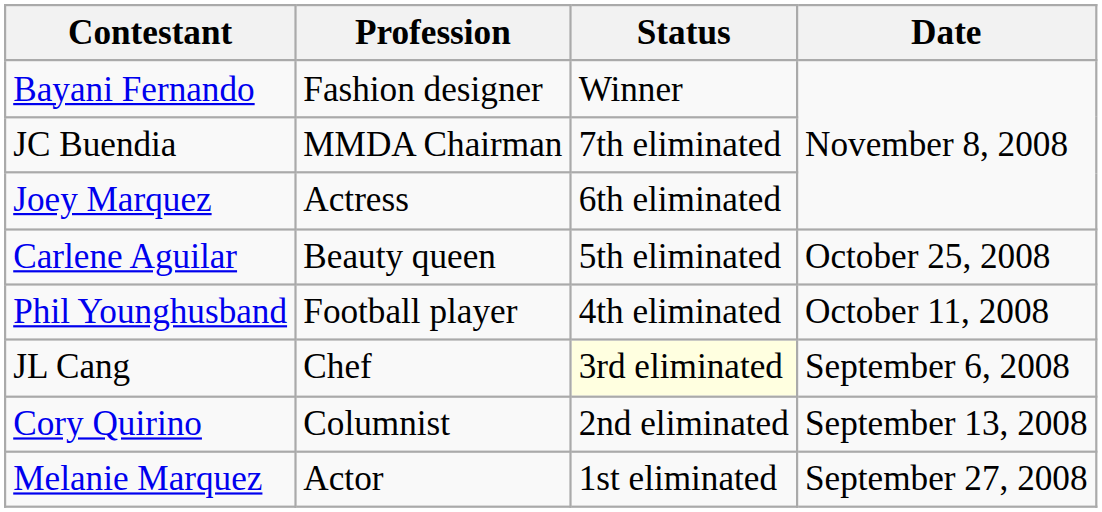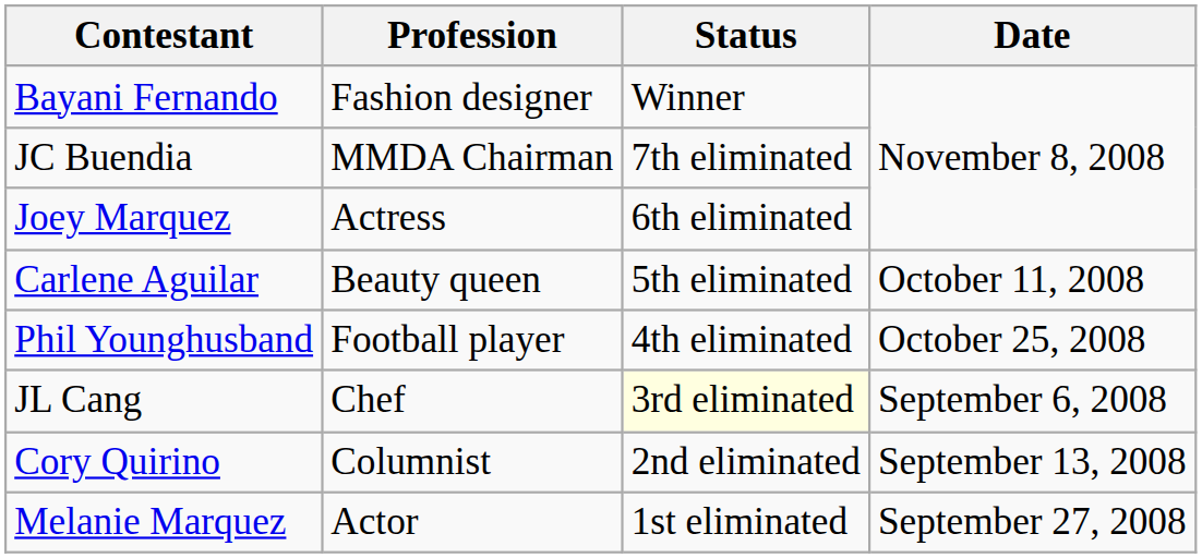 <table class="wikitable">
 <tr>
 <th>Contestant</th>
 <th>Profession</th>
 <th>Status</th>
 <th>Date</th>
 </tr>
 <tr>
 <td><a href='#'>Bayani Fernando</a></td>
 <td>Fashion designer</td>
 <td>Winner</td>
 <td rowspan=3>November 8, 2008</td>
 </tr>
 <tr>
 <td>JC Buendia</td>
 <td>MMDA Chairman</td>
 <td>7th eliminated</td>
 </tr>
 <tr>
 <td><a href='#'>Joey Marquez</a></td>
 <td>Actress</td>
 <td>6th eliminated</td>
 </tr>
 <tr>
 <td><a href='#'>Carlene Aguilar</a></td>
 <td>Beauty queen</td>
 <td>5th eliminated</td>
-<td>October 25, 2008</td>
+<td>October 11, 2008</td>
 </tr>
 <tr>
 <td><a href='#'>Phil Younghusband</a></td>
 <td>Football player</td>
 <td>4th eliminated</td>
-<td>October 11, 2008</td>
+<td>October 25, 2008</td>
 </tr>
 <tr>
 <td>JL Cang</td>
 <td>Chef</td>
 <td style="background: lightyellow;">3rd eliminated</td>
 <td>September 6, 2008</td>
 </tr>
 <tr>
 <td><a href='#'>Cory Quirino</a></td>
 <td>Columnist</td>
 <td>2nd eliminated</td>
 <td>September 13, 2008</td>
 </tr>
 <tr>
 <td><a href='#'>Melanie Marquez</a></td>
 <td>Actor</td>
 <td>1st eliminated</td>
 <td>September 27, 2008</td>
 </tr>
 </table>
